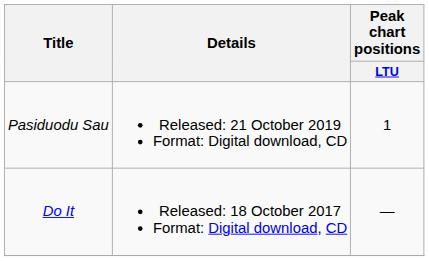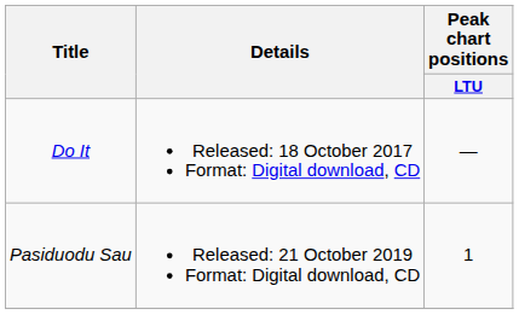 <table class="wikitable plainrowheaders" style="text-align:center;">
 <tr>
 <th scope="col" rowspan="2">Title</th>
 <th scope="col" rowspan="2">Details</th>
 <th scope="col" colspan="1">Peak chart positions</th>
 </tr>
 <tr>
 <th scope="col" style="width:3em;font-size:85%;"><a href='#'>LTU</a><br></th>
 </tr>
 <tr>
+<td scope="row"><em><a href='#'>Do It</a></em></td>
+<td><br><ul><li>Released: 18 October 2017</li><li>Format: <a href='#'>Digital download</a>, <a href='#'>CD</a></li></ul></td>
+<td>—</td>
+</tr>
+<tr>
 <td scope="row"><em>Pasiduodu Sau</em></td>
 <td><br><ul><li>Released: 21 October 2019</li><li>Format: Digital download, CD</li></ul></td>
 <td>1</td>
 </tr>
 <tr>
-<td scope="row"><em><a href='#'>Do It</a></em></td>
-<td><br><ul><li>Released: 18 October 2017</li><li>Format: <a href='#'>Digital download</a>, <a href='#'>CD</a></li></ul></td>
-<td>—</td>
-</tr>
-<tr>
 </tr>
 </table>
